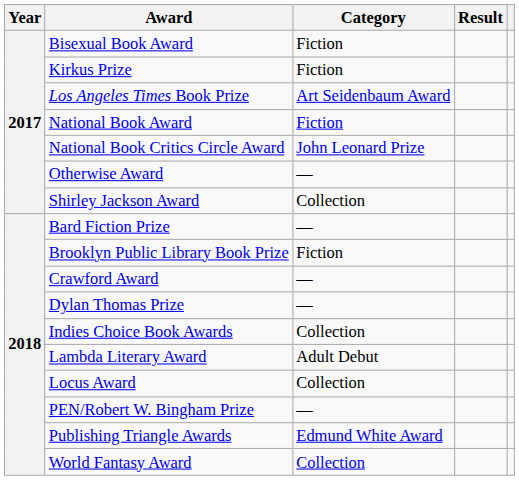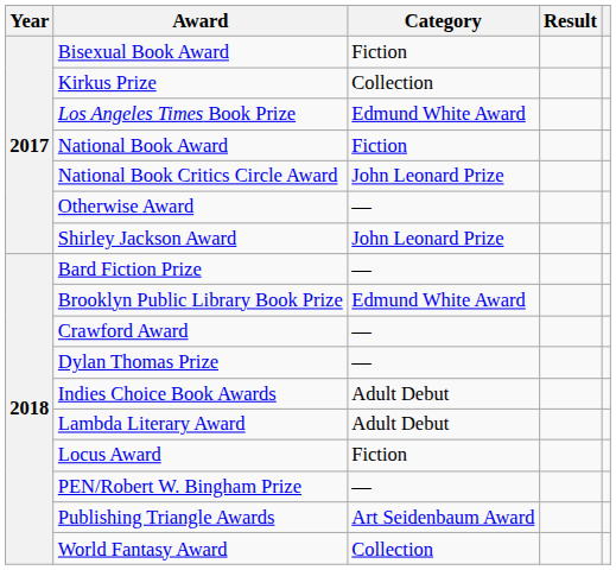 <table class="wikitable sortable">
 <tr>
 <th>Year</th>
 <th>Award</th>
 <th>Category</th>
 <th>Result</th>
 <th></th>
 </tr>
 <tr>
 <th rowspan="7">2017</th>
 <td><a href='#'>Bisexual Book Award</a></td>
 <td>Fiction</td>
 <td></td>
 <td></td>
 </tr>
 <tr>
 <td><a href='#'>Kirkus Prize</a></td>
-<td>Fiction</td>
+<td>Collection</td>
 <td></td>
 <td></td>
 </tr>
 <tr>
 <td><a href='#'><em>Los Angeles Times</em> Book Prize</a></td>
-<td><a href='#'>Art Seidenbaum Award</a></td>
+<td><a href='#'>Edmund White Award</a></td>
 <td></td>
 <td></td>
 </tr>
 <tr>
 <td><a href='#'>National Book Award</a></td>
 <td><a href='#'>Fiction</a></td>
 <td></td>
 <td></td>
 </tr>
 <tr>
 <td><a href='#'>National Book Critics Circle Award</a></td>
 <td><a href='#'>John Leonard Prize</a></td>
 <td></td>
 <td></td>
 </tr>
 <tr>
 <td><a href='#'>Otherwise Award</a></td>
 <td>—</td>
 <td></td>
 <td></td>
 </tr>
 <tr>
 <td><a href='#'>Shirley Jackson Award</a></td>
-<td>Collection</td>
+<td><a href='#'>John Leonard Prize</a></td>
 <td></td>
 <td></td>
 </tr>
 <tr>
 <th rowspan="10">2018</th>
 <td><a href='#'>Bard Fiction Prize</a></td>
 <td>—</td>
 <td></td>
 <td></td>
 </tr>
 <tr>
 <td><a href='#'>Brooklyn Public Library Book Prize</a></td>
-<td>Fiction</td>
+<td><a href='#'>Edmund White Award</a></td>
 <td></td>
 <td></td>
 </tr>
 <tr>
 <td><a href='#'>Crawford Award</a></td>
 <td>—</td>
 <td></td>
 <td></td>
 </tr>
 <tr>
 <td><a href='#'>Dylan Thomas Prize</a></td>
 <td>—</td>
 <td></td>
 <td></td>
 </tr>
 <tr>
 <td><a href='#'>Indies Choice Book Awards</a></td>
-<td>Collection</td>
+<td>Adult Debut</td>
 <td></td>
 <td></td>
 </tr>
 <tr>
 <td><a href='#'>Lambda Literary Award</a></td>
 <td>Adult Debut</td>
 <td></td>
 <td></td>
 </tr>
 <tr>
 <td><a href='#'>Locus Award</a></td>
-<td>Collection</td>
+<td>Fiction</td>
 <td></td>
 <td></td>
 </tr>
 <tr>
 <td><a href='#'>PEN/Robert W. Bingham Prize</a></td>
 <td>—</td>
 <td></td>
 <td></td>
 </tr>
 <tr>
 <td><a href='#'>Publishing Triangle Awards</a></td>
-<td><a href='#'>Edmund White Award</a></td>
+<td><a href='#'>Art Seidenbaum Award</a></td>
 <td></td>
 <td></td>
 </tr>
 <tr>
 <td><a href='#'>World Fantasy Award</a></td>
 <td><a href='#'>Collection</a></td>
 <td></td>
 <td></td>
 </tr>
 </table>
